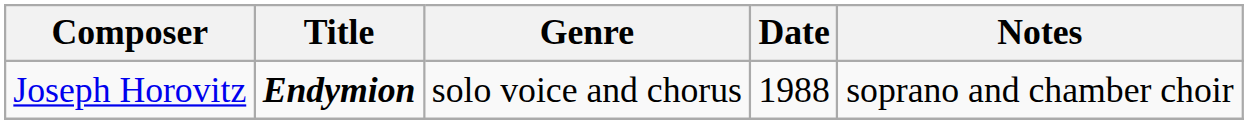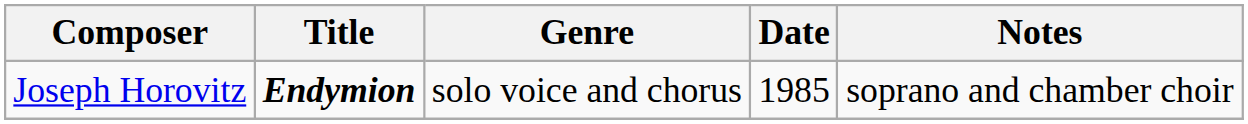 <table class="wikitable sortable" style="text-align: left">
 <tr>
 <th>Composer</th>
 <th>Title</th>
 <th>Genre</th>
 <th>Date</th>
 <th>Notes</th>
 </tr>
 <tr>
 <td><a href='#'>Joseph Horovitz</a></td>
 <td><strong><em>Endymion</em></strong></td>
 <td>solo voice and chorus</td>
-<td>1988</td>
+<td>1985</td>
 <td>soprano and chamber choir</td>
 </tr>
 <tr>
 </tr>
 </table>
